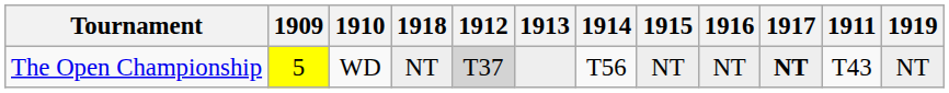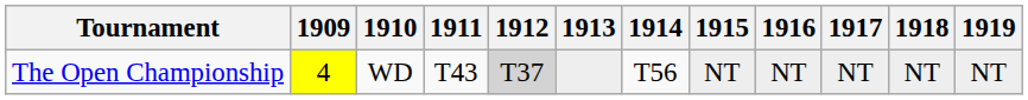 <table class="wikitable" style="font-size:95%;text-align:center;">
 <tr>
 <th>Tournament</th>
 <th>1909</th>
 <th>1910</th>
-<th>1918</th>
+<th>1911</th>
 <th>1912</th>
 <th>1913</th>
 <th>1914</th>
 <th>1915</th>
 <th>1916</th>
 <th>1917</th>
-<th>1911</th>
+<th>1918</th>
 <th>1919</th>
 </tr>
 <tr>
 <td align="left"><a href='#'>The Open Championship</a></td>
-<td style="background:yellow;">5</td>
+<td style="background:yellow;">4</td>
 <td>WD</td>
-<td style="background:#eeeeee;">NT</td>
+<td>T43</td>
 <td style="background: lightgrey;">T37</td>
 <td style="background:#eeeeee;"></td>
 <td>T56</td>
 <td style="background:#eeeeee;">NT</td>
 <td style="background:#eeeeee;">NT</td>
-<td style="background:#eeeeee;"><strong>NT</strong></td>
-<td>T43</td>
+<td style="background:#eeeeee;">NT</td>
+<td style="background:#eeeeee;">NT</td>
 <td style="background:#eeeeee;">NT</td>
 </tr>
 </table>
